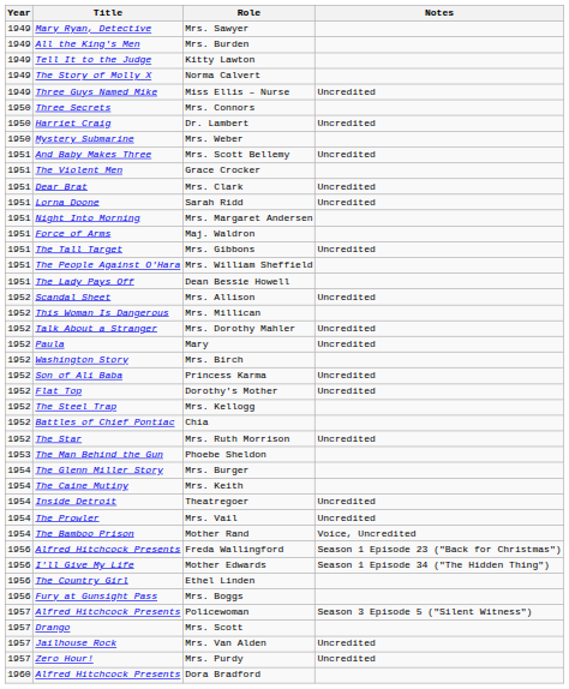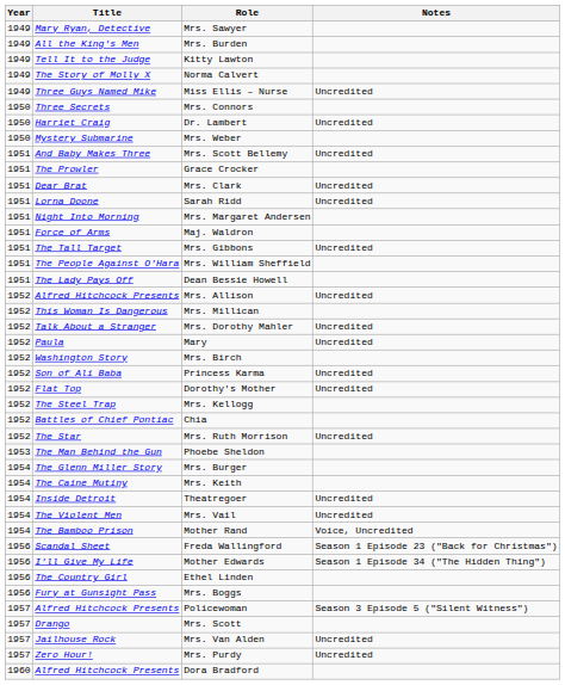 <table class="wikitable sortable">
 <tr>
 <th>Year</th>
 <th>Title</th>
 <th>Role</th>
 <th>Notes</th>
 </tr>
 <tr>
 <td>1949</td>
 <td><em><a href='#'>Mary Ryan, Detective</a></em></td>
 <td>Mrs. Sawyer</td>
 <td></td>
 </tr>
 <tr>
 <td>1949</td>
 <td><em><a href='#'>All the King's Men</a></em></td>
 <td>Mrs. Burden</td>
 <td></td>
 </tr>
 <tr>
 <td>1949</td>
 <td><em><a href='#'>Tell It to the Judge</a></em></td>
 <td>Kitty Lawton</td>
 <td></td>
 </tr>
 <tr>
 <td>1949</td>
 <td><em><a href='#'>The Story of Molly X</a></em></td>
 <td>Norma Calvert</td>
 <td></td>
 </tr>
 <tr>
 <td>1949</td>
 <td><em><a href='#'>Three Guys Named Mike</a></em></td>
 <td>Miss Ellis – Nurse</td>
 <td>Uncredited</td>
 </tr>
 <tr>
 <td>1950</td>
 <td><em><a href='#'>Three Secrets</a></em></td>
 <td>Mrs. Connors</td>
 <td></td>
 </tr>
 <tr>
 <td>1950</td>
 <td><em><a href='#'>Harriet Craig</a></em></td>
 <td>Dr. Lambert</td>
 <td>Uncredited</td>
 </tr>
 <tr>
 <td>1950</td>
 <td><em><a href='#'>Mystery Submarine</a></em></td>
 <td>Mrs. Weber</td>
 <td></td>
 </tr>
 <tr>
 <td>1951</td>
 <td><em><a href='#'>And Baby Makes Three</a></em></td>
 <td>Mrs. Scott Bellemy</td>
 <td>Uncredited</td>
 </tr>
 <tr>
 <td>1951</td>
-<td><em><a href='#'>The Violent Men</a></em></td>
+<td><em><a href='#'>The Prowler</a></em></td>
 <td>Grace Crocker</td>
 <td></td>
 </tr>
 <tr>
 <td>1951</td>
 <td><em><a href='#'>Dear Brat</a></em></td>
 <td>Mrs. Clark</td>
 <td>Uncredited</td>
 </tr>
 <tr>
 <td>1951</td>
 <td><em><a href='#'>Lorna Doone</a></em></td>
 <td>Sarah Ridd</td>
 <td>Uncredited</td>
 </tr>
 <tr>
 <td>1951</td>
 <td><em><a href='#'>Night Into Morning</a></em></td>
 <td>Mrs. Margaret Andersen</td>
 <td></td>
 </tr>
 <tr>
 <td>1951</td>
 <td><em><a href='#'>Force of Arms</a></em></td>
 <td>Maj. Waldron</td>
 <td></td>
 </tr>
 <tr>
 <td>1951</td>
 <td><em><a href='#'>The Tall Target</a></em></td>
 <td>Mrs. Gibbons</td>
 <td>Uncredited</td>
 </tr>
 <tr>
 <td>1951</td>
 <td><em><a href='#'>The People Against O'Hara</a></em></td>
 <td>Mrs. William Sheffield</td>
 <td></td>
 </tr>
 <tr>
 <td>1951</td>
 <td><em><a href='#'>The Lady Pays Off</a></em></td>
 <td>Dean Bessie Howell</td>
 <td></td>
 </tr>
 <tr>
 <td>1952</td>
-<td><em><a href='#'>Scandal Sheet</a></em></td>
+<td><em><a href='#'>Alfred Hitchcock Presents</a></em></td>
 <td>Mrs. Allison</td>
 <td>Uncredited</td>
 </tr>
 <tr>
 <td>1952</td>
 <td><em><a href='#'>This Woman Is Dangerous</a></em></td>
 <td>Mrs. Millican</td>
 <td></td>
 </tr>
 <tr>
 <td>1952</td>
 <td><em><a href='#'>Talk About a Stranger</a></em></td>
 <td>Mrs. Dorothy Mahler</td>
 <td>Uncredited</td>
 </tr>
 <tr>
 <td>1952</td>
 <td><em><a href='#'>Paula</a></em></td>
 <td>Mary</td>
 <td>Uncredited</td>
 </tr>
 <tr>
 <td>1952</td>
 <td><em><a href='#'>Washington Story</a></em></td>
 <td>Mrs. Birch</td>
 <td></td>
 </tr>
 <tr>
 <td>1952</td>
 <td><em><a href='#'>Son of Ali Baba</a></em></td>
 <td>Princess Karma</td>
 <td>Uncredited</td>
 </tr>
 <tr>
 <td>1952</td>
 <td><em><a href='#'>Flat Top</a></em></td>
 <td>Dorothy's Mother</td>
 <td>Uncredited</td>
 </tr>
 <tr>
 <td>1952</td>
 <td><em><a href='#'>The Steel Trap</a></em></td>
 <td>Mrs. Kellogg</td>
 <td></td>
 </tr>
 <tr>
 <td>1952</td>
 <td><em><a href='#'>Battles of Chief Pontiac</a></em></td>
 <td>Chia</td>
 <td></td>
 </tr>
 <tr>
 <td>1952</td>
 <td><em><a href='#'>The Star</a></em></td>
 <td>Mrs. Ruth Morrison</td>
 <td>Uncredited</td>
 </tr>
 <tr>
 <td>1953</td>
 <td><em><a href='#'>The Man Behind the Gun</a></em></td>
 <td>Phoebe Sheldon</td>
 <td></td>
 </tr>
 <tr>
 <td>1954</td>
 <td><em><a href='#'>The Glenn Miller Story</a></em></td>
 <td>Mrs. Burger</td>
 <td></td>
 </tr>
 <tr>
 <td>1954</td>
 <td><em><a href='#'>The Caine Mutiny</a></em></td>
 <td>Mrs. Keith</td>
 <td></td>
 </tr>
 <tr>
 <td>1954</td>
 <td><em><a href='#'>Inside Detroit</a></em></td>
 <td>Theatregoer</td>
 <td>Uncredited</td>
 </tr>
 <tr>
 <td>1954</td>
-<td><em><a href='#'>The Prowler</a></em></td>
+<td><em><a href='#'>The Violent Men</a></em></td>
 <td>Mrs. Vail</td>
 <td>Uncredited</td>
 </tr>
 <tr>
 <td>1954</td>
 <td><em><a href='#'>The Bamboo Prison</a></em></td>
 <td>Mother Rand</td>
 <td>Voice, Uncredited</td>
 </tr>
 <tr>
 <td>1956</td>
-<td><em><a href='#'>Alfred Hitchcock Presents</a></em></td>
+<td><em><a href='#'>Scandal Sheet</a></em></td>
 <td>Freda Wallingford</td>
 <td>Season 1 Episode 23 ("Back for Christmas")</td>
 </tr>
 <tr>
 <td>1956</td>
 <td><em><a href='#'>I'll Give My Life</a></em></td>
 <td>Mother Edwards</td>
 <td>Season 1 Episode 34 ("The Hidden Thing")</td>
 </tr>
 <tr>
 <td>1956</td>
 <td><em><a href='#'>The Country Girl</a></em></td>
 <td>Ethel Linden</td>
 <td></td>
 </tr>
 <tr>
 <td>1956</td>
 <td><em><a href='#'>Fury at Gunsight Pass</a></em></td>
 <td>Mrs. Boggs</td>
 <td></td>
 </tr>
 <tr>
 <td>1957</td>
 <td><em><a href='#'>Alfred Hitchcock Presents</a></em></td>
 <td>Policewoman</td>
 <td>Season 3 Episode 5 ("Silent Witness")</td>
 </tr>
 <tr>
 <td>1957</td>
 <td><em><a href='#'>Drango</a></em></td>
 <td>Mrs. Scott</td>
 <td></td>
 </tr>
 <tr>
 <td>1957</td>
 <td><em><a href='#'>Jailhouse Rock</a></em></td>
 <td>Mrs. Van Alden</td>
 <td>Uncredited</td>
 </tr>
 <tr>
 <td>1957</td>
 <td><em><a href='#'>Zero Hour!</a></em></td>
 <td>Mrs. Purdy</td>
 <td>Uncredited</td>
 </tr>
 <tr>
 <td>1960</td>
 <td><em><a href='#'>Alfred Hitchcock Presents</a></em></td>
 <td>Dora Bradford</td>
 <td></td>
 </tr>
 </table>
